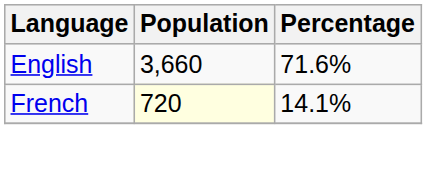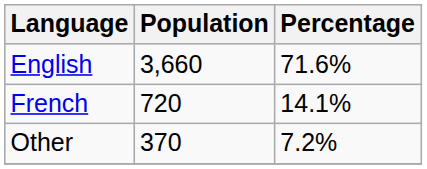 <table class="wikitable">
 <tr>
 <th>Language</th>
 <th>Population</th>
 <th>Percentage</th>
 </tr>
 <tr>
 <td><a href='#'>English</a></td>
 <td>3,660</td>
 <td>71.6%</td>
 </tr>
 <tr>
 <td><a href='#'>French</a></td>
-<td style="background: lightyellow;">720</td>
+<td>720</td>
 <td>14.1%</td>
+</tr>
+<tr>
+<td>Other</td>
+<td>370</td>
+<td>7.2%</td>
 </tr>
 <tr>
 </tr>
 </table>
